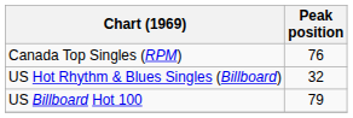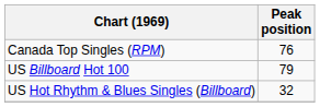 <table class="wikitable sortable">
 <tr>
 <th align="left">Chart (1969)</th>
 <th align="center">Peak<br>position</th>
 </tr>
 <tr>
 <td align="left">Canada Top Singles (<em><a href='#'>RPM</a></em>)</td>
 <td align="center">76</td>
 </tr>
 <tr>
+<td align="left">US <em><a href='#'>Billboard</a></em> <a href='#'>Hot 100</a></td>
+<td align="center">79</td>
+</tr>
+<tr>
 <td align="left">US <a href='#'>Hot Rhythm & Blues Singles</a> (<em><a href='#'>Billboard</a></em>)</td>
 <td align="center">32</td>
 </tr>
 <tr>
-<td align="left">US <em><a href='#'>Billboard</a></em> <a href='#'>Hot 100</a></td>
-<td align="center">79</td>
-</tr>
-<tr>
 </tr>
 </table>
